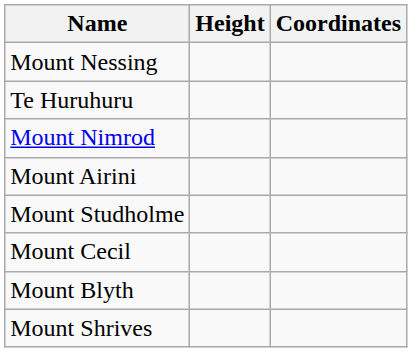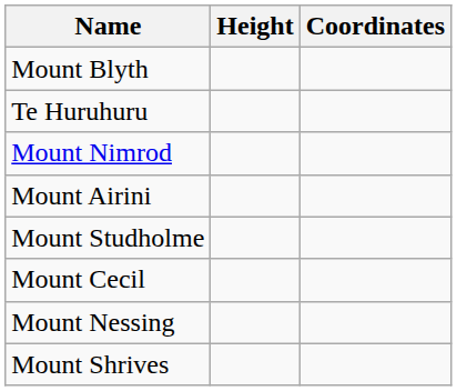 <table class="wikitable">
 <tr>
 <th>Name</th>
 <th>Height</th>
 <th>Coordinates</th>
 </tr>
 <tr>
-<td>Mount Nessing</td>
+<td>Mount Blyth</td>
 <td></td>
 <td></td>
 </tr>
 <tr>
 <td>Te Huruhuru</td>
 <td></td>
 <td></td>
 </tr>
 <tr>
 <td><a href='#'>Mount Nimrod</a></td>
 <td></td>
 <td></td>
 </tr>
 <tr>
 <td>Mount Airini</td>
 <td></td>
 <td></td>
 </tr>
 <tr>
 <td>Mount Studholme</td>
 <td></td>
 <td></td>
 </tr>
 <tr>
 <td>Mount Cecil</td>
 <td></td>
 <td></td>
 </tr>
 <tr>
-<td>Mount Blyth</td>
+<td>Mount Nessing</td>
 <td></td>
 <td></td>
 </tr>
 <tr>
 <td>Mount Shrives</td>
 <td></td>
 <td></td>
 </tr>
 </table>
